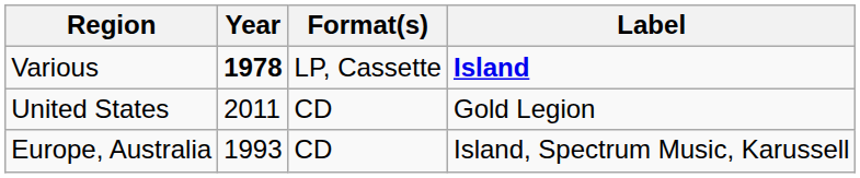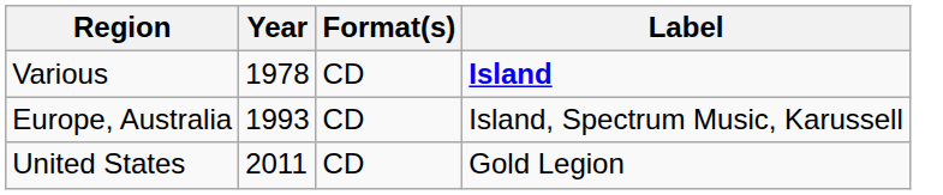 <table class="wikitable">
 <tr>
 <th align="center">Region</th>
 <th align="center">Year</th>
 <th align="center">Format(s)</th>
 <th align="center">Label</th>
 </tr>
 <tr>
 <td align="left">Various</td>
-<td align="left"><strong>1978</strong></td>
-<td align="left">LP, Cassette</td>
+<td align="left">1978</td>
+<td align="left">CD</td>
 <td align="left"><strong><a href='#'>Island</a></strong></td>
+</tr>
+<tr>
+<td align="left">Europe, Australia</td>
+<td align="left">1993</td>
+<td align="left">CD</td>
+<td align="left">Island, Spectrum Music, Karussell</td>
 </tr>
 <tr>
 <td align="left">United States</td>
 <td align="left">2011</td>
 <td align="left">CD</td>
 <td align="left">Gold Legion</td>
 </tr>
-<tr>
-<td align="left">Europe, Australia</td>
-<td align="left">1993</td>
-<td align="left">CD</td>
-<td align="left">Island, Spectrum Music, Karussell</td>
-</tr>
 </table>
